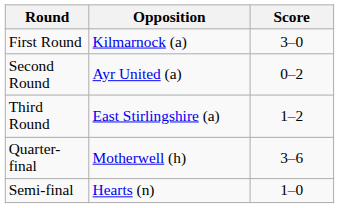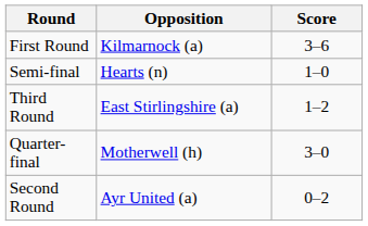 <table class="wikitable" style="text-align:left;margin-left:1em;float:right">
 <tr>
 <th width=80>Round</th>
 <th width=160>Opposition</th>
 <th width=80>Score</th>
 </tr>
 <tr>
 <td>First Round</td>
 <td><a href='#'>Kilmarnock</a> (a)</td>
-<td align=center>3–0</td>
+<td align=center>3–6</td>
 </tr>
 <tr>
-<td>Second Round</td>
-<td><a href='#'>Ayr United</a> (a)</td>
-<td align=center>0–2</td>
+<td>Semi-final</td>
+<td><a href='#'>Hearts</a> (n)</td>
+<td align=center>1–0</td>
 </tr>
 <tr>
 <td>Third Round</td>
 <td><a href='#'>East Stirlingshire</a> (a)</td>
 <td align=center>1–2</td>
 </tr>
 <tr>
 <td>Quarter-final</td>
 <td><a href='#'>Motherwell</a> (h)</td>
-<td align=center>3–6</td>
+<td align=center>3–0</td>
 </tr>
 <tr>
-<td>Semi-final</td>
-<td><a href='#'>Hearts</a> (n)</td>
-<td align=center>1–0</td>
+<td>Second Round</td>
+<td><a href='#'>Ayr United</a> (a)</td>
+<td align=center>0–2</td>
 </tr>
 </table>
